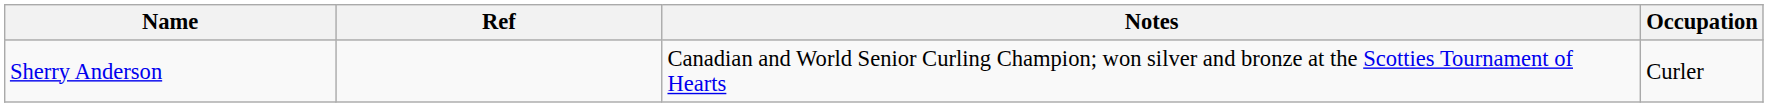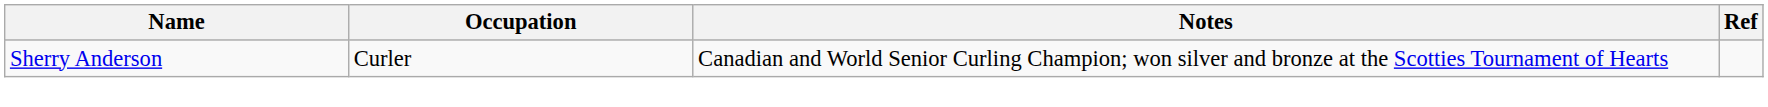 <table class="wikitable sortable">
 <tr align=left>
 <th style="width:20%;">Name</th>
+<th style="width:20%;">Occupation</th>
+<th style="width:60%;">Notes</th>
 <th style="width:20%;">Ref</th>
-<th style="width:60%;">Notes</th>
-<th style="width:20%;">Occupation</th>
 </tr>
 <tr>
 <td><a href='#'>Sherry Anderson</a></td>
+<td>Curler</td>
+<td>Canadian and World Senior Curling Champion; won silver and bronze at the <a href='#'>Scotties Tournament of Hearts</a></td>
 <td></td>
-<td>Canadian and World Senior Curling Champion; won silver and bronze at the <a href='#'>Scotties Tournament of Hearts</a></td>
-<td>Curler</td>
 </tr>
 </table>
